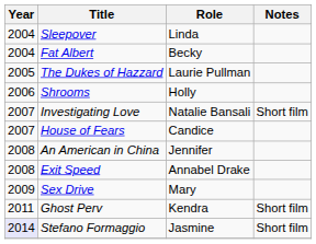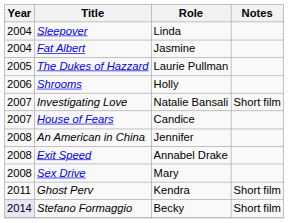 <table class="wikitable sortable">
 <tr>
 <th>Year</th>
 <th>Title</th>
 <th>Role</th>
 <th class="unsortable">Notes</th>
 </tr>
 <tr>
 <td>2004</td>
 <td><em><a href='#'>Sleepover</a></em></td>
 <td>Linda</td>
 <td></td>
 </tr>
 <tr>
 <td>2004</td>
 <td><em><a href='#'>Fat Albert</a></em></td>
-<td>Becky</td>
+<td>Jasmine</td>
 <td></td>
 </tr>
 <tr>
 <td>2005</td>
 <td><em><a href='#'>The Dukes of Hazzard</a></em></td>
 <td>Laurie Pullman</td>
 <td></td>
 </tr>
 <tr>
 <td>2006</td>
 <td><em><a href='#'>Shrooms</a></em></td>
 <td>Holly</td>
 <td></td>
 </tr>
 <tr>
 <td>2007</td>
 <td><em>Investigating Love</em></td>
 <td>Natalie Bansali</td>
 <td>Short film</td>
 </tr>
 <tr>
 <td>2007</td>
 <td><em><a href='#'>House of Fears</a></em></td>
 <td>Candice</td>
 <td></td>
 </tr>
 <tr>
 <td>2008</td>
 <td><em>An American in China</em></td>
 <td>Jennifer</td>
 <td></td>
 </tr>
 <tr>
 <td>2008</td>
 <td><em><a href='#'>Exit Speed</a></em></td>
 <td>Annabel Drake</td>
 <td></td>
 </tr>
 <tr>
-<td>2009</td>
+<td>2008</td>
 <td><em><a href='#'>Sex Drive</a></em></td>
 <td>Mary</td>
 <td></td>
 </tr>
 <tr>
 <td>2011</td>
 <td><em>Ghost Perv</em></td>
 <td>Kendra</td>
 <td>Short film</td>
 </tr>
 <tr>
 <td style="background: lavender;">2014</td>
 <td><em>Stefano Formaggio</em></td>
-<td>Jasmine</td>
+<td>Becky</td>
 <td>Short film</td>
 </tr>
 <tr>
 </tr>
 </table>
